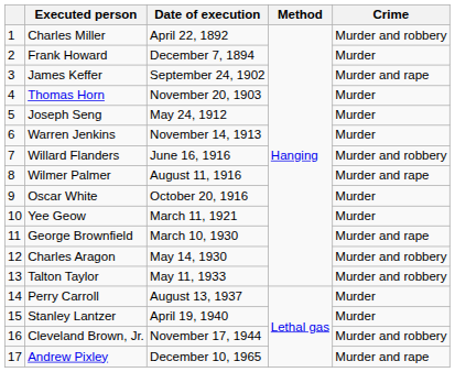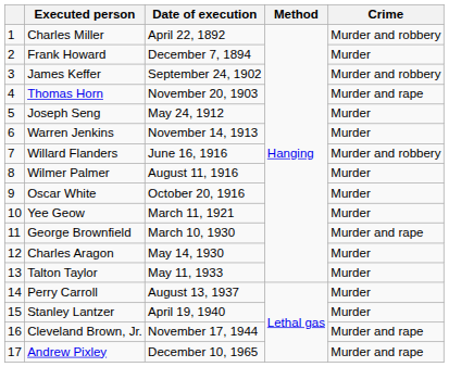 <table class="wikitable">
 <tr>
 <th></th>
 <th>Executed person</th>
 <th>Date of execution</th>
 <th>Method</th>
 <th>Crime</th>
 </tr>
 <tr>
 <td>1</td>
 <td>Charles Miller</td>
 <td>April 22, 1892</td>
 <td rowspan="13"><a href='#'>Hanging</a></td>
 <td>Murder and robbery</td>
 </tr>
 <tr>
 <td>2</td>
 <td>Frank Howard</td>
 <td>December 7, 1894</td>
 <td>Murder</td>
 </tr>
 <tr>
 <td>3</td>
 <td>James Keffer</td>
 <td>September 24, 1902</td>
-<td>Murder and rape</td>
+<td>Murder and robbery</td>
 </tr>
 <tr>
 <td>4</td>
 <td><a href='#'>Thomas Horn</a></td>
 <td>November 20, 1903</td>
-<td>Murder</td>
+<td>Murder and rape</td>
 </tr>
 <tr>
 <td>5</td>
 <td>Joseph Seng</td>
 <td>May 24, 1912</td>
 <td>Murder</td>
 </tr>
 <tr>
 <td>6</td>
 <td>Warren Jenkins</td>
 <td>November 14, 1913</td>
 <td>Murder</td>
 </tr>
 <tr>
 <td>7</td>
 <td>Willard Flanders</td>
 <td>June 16, 1916</td>
 <td>Murder and robbery</td>
 </tr>
 <tr>
 <td>8</td>
 <td>Wilmer Palmer</td>
 <td>August 11, 1916</td>
-<td>Murder and rape</td>
+<td>Murder</td>
 </tr>
 <tr>
 <td>9</td>
 <td>Oscar White</td>
 <td>October 20, 1916</td>
 <td>Murder</td>
 </tr>
 <tr>
 <td>10</td>
 <td>Yee Geow</td>
 <td>March 11, 1921</td>
 <td>Murder</td>
 </tr>
 <tr>
 <td>11</td>
 <td>George Brownfield</td>
 <td>March 10, 1930</td>
 <td>Murder and rape</td>
 </tr>
 <tr>
 <td>12</td>
 <td>Charles Aragon</td>
 <td>May 14, 1930</td>
-<td>Murder and robbery</td>
+<td>Murder</td>
 </tr>
 <tr>
 <td>13</td>
 <td>Talton Taylor</td>
 <td>May 11, 1933</td>
-<td>Murder and robbery</td>
+<td>Murder</td>
 </tr>
 <tr>
 <td>14</td>
 <td>Perry Carroll</td>
 <td>August 13, 1937</td>
 <td rowspan="4"><a href='#'>Lethal gas</a></td>
 <td>Murder</td>
 </tr>
 <tr>
 <td>15</td>
 <td>Stanley Lantzer</td>
 <td>April 19, 1940</td>
 <td>Murder</td>
 </tr>
 <tr>
 <td>16</td>
 <td>Cleveland Brown, Jr.</td>
 <td>November 17, 1944</td>
-<td>Murder and robbery</td>
+<td>Murder and rape</td>
 </tr>
 <tr>
 <td>17</td>
 <td><a href='#'>Andrew Pixley</a></td>
 <td>December 10, 1965</td>
 <td>Murder and rape</td>
 </tr>
 </table>
